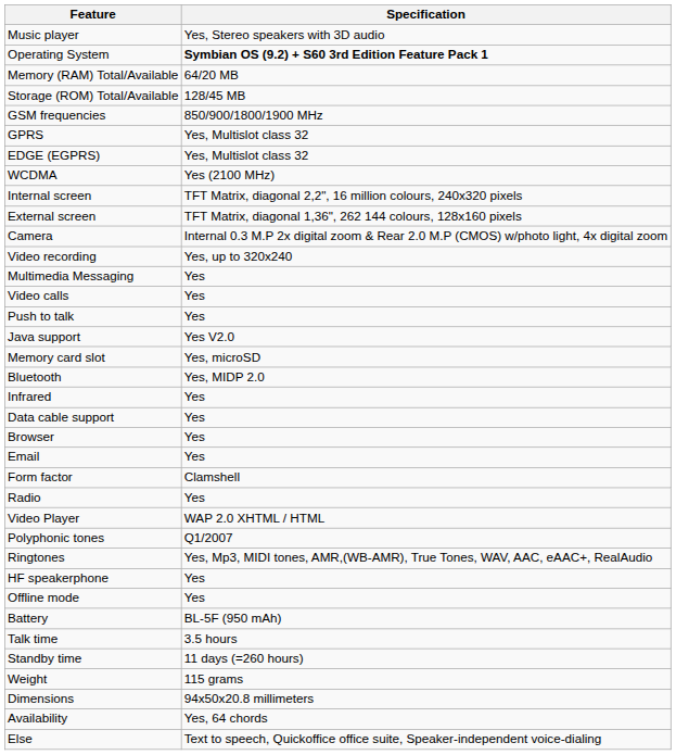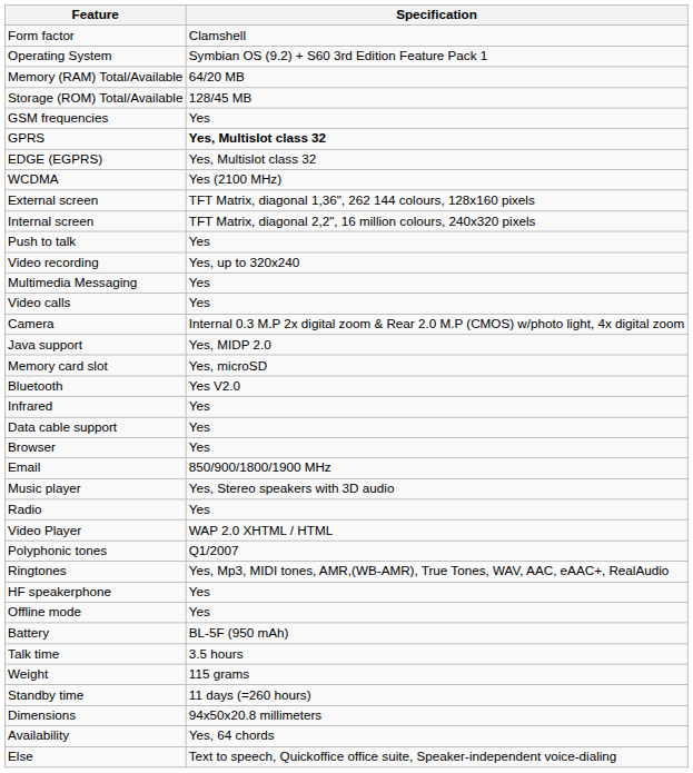 <table class="wikitable">
 <tr>
 <th>Feature</th>
 <th>Specification</th>
 </tr>
 <tr>
-<td>Music player</td>
-<td>Yes, Stereo speakers with 3D audio</td>
+<td>Form factor</td>
+<td>Clamshell</td>
 </tr>
 <tr>
 <td>Operating System</td>
-<td><strong>Symbian OS (9.2) + S60 3rd Edition Feature Pack 1</strong></td>
+<td>Symbian OS (9.2) + S60 3rd Edition Feature Pack 1</td>
 </tr>
 <tr>
 <td>Memory (RAM) Total/Available</td>
 <td>64/20 MB</td>
 </tr>
 <tr>
 <td>Storage (ROM) Total/Available</td>
 <td>128/45 MB</td>
 </tr>
 <tr>
 <td>GSM frequencies</td>
-<td>850/900/1800/1900 MHz</td>
+<td>Yes</td>
 </tr>
 <tr>
 <td>GPRS</td>
-<td>Yes, Multislot class 32</td>
+<td><strong>Yes, Multislot class 32</strong></td>
 </tr>
 <tr>
 <td>EDGE (EGPRS)</td>
 <td>Yes, Multislot class 32</td>
 </tr>
 <tr>
 <td>WCDMA</td>
 <td>Yes (2100 MHz)</td>
 </tr>
 <tr>
+<td>External screen</td>
+<td>TFT Matrix, diagonal 1,36", 262 144 colours, 128x160 pixels</td>
+</tr>
+<tr>
 <td>Internal screen</td>
 <td>TFT Matrix, diagonal 2,2", 16 million colours, 240x320 pixels</td>
 </tr>
 <tr>
-<td>External screen</td>
-<td>TFT Matrix, diagonal 1,36", 262 144 colours, 128x160 pixels</td>
-</tr>
-<tr>
-<td>Camera</td>
-<td>Internal 0.3 M.P 2x digital zoom & Rear 2.0 M.P (CMOS) w/photo light, 4x digital zoom</td>
+<td>Push to talk</td>
+<td>Yes</td>
 </tr>
 <tr>
 <td>Video recording</td>
 <td>Yes, up to 320x240</td>
 </tr>
 <tr>
 <td>Multimedia Messaging</td>
 <td>Yes</td>
 </tr>
 <tr>
 <td>Video calls</td>
 <td>Yes</td>
 </tr>
 <tr>
-<td>Push to talk</td>
-<td>Yes</td>
+<td>Camera</td>
+<td>Internal 0.3 M.P 2x digital zoom & Rear 2.0 M.P (CMOS) w/photo light, 4x digital zoom</td>
 </tr>
 <tr>
 <td>Java support</td>
-<td>Yes V2.0</td>
+<td>Yes, MIDP 2.0</td>
 </tr>
 <tr>
 <td>Memory card slot</td>
 <td>Yes, microSD</td>
 </tr>
 <tr>
 <td>Bluetooth</td>
-<td>Yes, MIDP 2.0</td>
+<td>Yes V2.0</td>
 </tr>
 <tr>
 <td>Infrared</td>
 <td>Yes</td>
 </tr>
 <tr>
 <td>Data cable support</td>
 <td>Yes</td>
 </tr>
 <tr>
 <td>Browser</td>
 <td>Yes</td>
 </tr>
 <tr>
 <td>Email</td>
-<td>Yes</td>
+<td>850/900/1800/1900 MHz</td>
 </tr>
 <tr>
-<td>Form factor</td>
-<td>Clamshell</td>
+<td>Music player</td>
+<td>Yes, Stereo speakers with 3D audio</td>
 </tr>
 <tr>
 <td>Radio</td>
 <td>Yes</td>
 </tr>
 <tr>
 <td>Video Player</td>
 <td>WAP 2.0 XHTML / HTML</td>
 </tr>
 <tr>
 <td>Polyphonic tones</td>
 <td>Q1/2007</td>
 </tr>
 <tr>
 <td>Ringtones</td>
 <td>Yes, Mp3, MIDI tones, AMR,(WB-AMR), True Tones, WAV, AAC, eAAC+, RealAudio</td>
 </tr>
 <tr>
 <td>HF speakerphone</td>
 <td>Yes</td>
 </tr>
 <tr>
 <td>Offline mode</td>
 <td>Yes</td>
 </tr>
 <tr>
 <td>Battery</td>
 <td>BL-5F (950 mAh)</td>
 </tr>
 <tr>
 <td>Talk time</td>
 <td>3.5 hours</td>
 </tr>
 <tr>
+<td>Weight</td>
+<td>115 grams</td>
+</tr>
+<tr>
 <td>Standby time</td>
 <td>11 days (=260 hours)</td>
-</tr>
-<tr>
-<td>Weight</td>
-<td>115 grams</td>
 </tr>
 <tr>
 <td>Dimensions</td>
 <td>94x50x20.8 millimeters</td>
 </tr>
 <tr>
 <td>Availability</td>
 <td>Yes, 64 chords</td>
 </tr>
 <tr>
 <td>Else</td>
 <td>Text to speech, Quickoffice office suite, Speaker-independent voice-dialing</td>
 </tr>
 </table>
